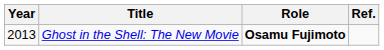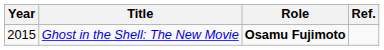 <table class="wikitable">
 <tr>
 <th>Year</th>
 <th>Title</th>
 <th>Role</th>
 <th>Ref.</th>
 </tr>
 <tr>
-<td>2013</td>
+<td>2015</td>
 <td><em><a href='#'>Ghost in the Shell: The New Movie</a></em></td>
 <td><strong>Osamu Fujimoto</strong></td>
 <td></td>
 </tr>
 </table>
